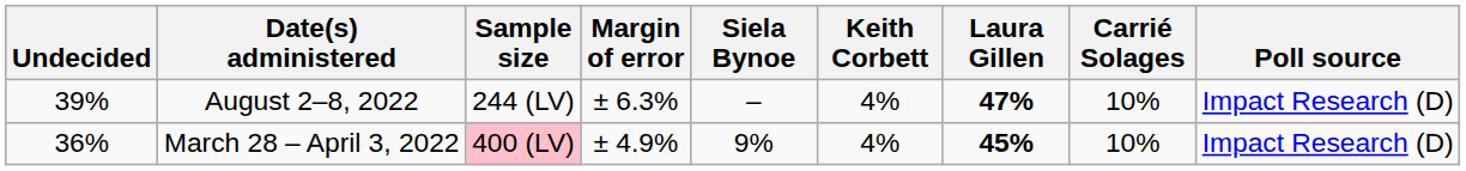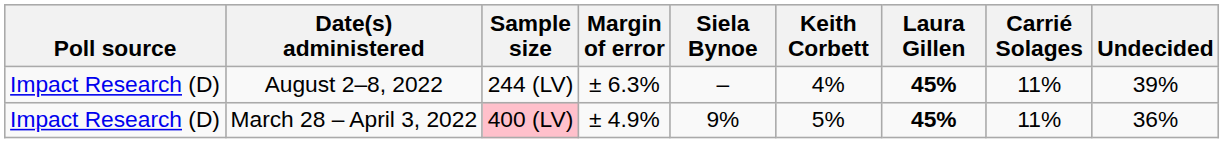 <table class="wikitable" style="font-size:90%;text-align:center;">
 <tr style="vertical-align:bottom">
-<th>Undecided</th>
+<th>Poll source</th>
 <th>Date(s)<br>administered</th>
 <th>Sample<br>size</th>
 <th>Margin<br>of error</th>
 <th style="width:60px;">Siela<br>Bynoe</th>
 <th style="width:60px;">Keith<br>Corbett</th>
 <th style="width:60px;">Laura<br>Gillen</th>
 <th style="width:60px;">Carrié<br>Solages</th>
-<th>Poll source</th>
+<th>Undecided</th>
 </tr>
 <tr>
-<td>39%</td>
+<td style="text-align:left;"><a href='#'>Impact Research</a> (D)</td>
 <td>August 2–8, 2022</td>
 <td>244 (LV)</td>
 <td>± 6.3%</td>
 <td>–</td>
 <td>4%</td>
-<td><strong>47%</strong></td>
-<td>10%</td>
-<td style="text-align:left;"><a href='#'>Impact Research</a> (D)</td>
+<td><strong>45%</strong></td>
+<td>11%</td>
+<td>39%</td>
 </tr>
 <tr>
-<td>36%</td>
+<td style="text-align:left;"><a href='#'>Impact Research</a> (D)</td>
 <td>March 28 – April 3, 2022</td>
 <td style="background: pink;">400 (LV)</td>
 <td>± 4.9%</td>
 <td>9%</td>
-<td>4%</td>
+<td>5%</td>
 <td><strong>45%</strong></td>
-<td>10%</td>
-<td style="text-align:left;"><a href='#'>Impact Research</a> (D)</td>
+<td>11%</td>
+<td>36%</td>
 </tr>
 </table>
